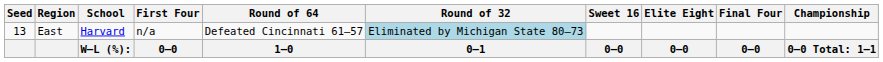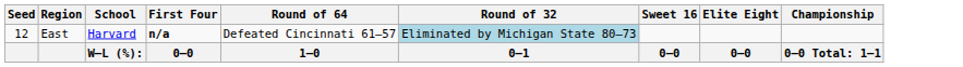 <table class="sortable wikitable" style="white-space:nowrap; font-size:90%">
 <tr>
 <th>Seed</th>
 <th>Region</th>
 <th>School</th>
 <th>First Four</th>
 <th>Round of 64</th>
 <th>Round of 32</th>
 <th>Sweet 16</th>
 <th>Elite Eight</th>
-<th>Final Four</th>
 <th>Championship</th>
 </tr>
 <tr>
-<td align=center>13</td>
+<td align=center>12</td>
 <td>East</td>
 <td><a href='#'>Harvard</a></td>
-<td>n/a</td>
+<td><strong>n/a</strong></td>
 <td>Defeated Cincinnati 61–57</td>
 <td style="background: lightblue;">Eliminated by Michigan State 80–73</td>
-<td></td>
 <td></td>
 <td></td>
 <td></td>
 </tr>
 <tr>
 <th></th>
 <th></th>
 <th>W–L (%):</th>
 <th>0–0 </th>
 <th>1–0 </th>
 <th>0–1 </th>
 <th>0–0 </th>
 <th>0–0 </th>
-<th>0–0 </th>
 <th>0–0 Total: 1–1 </th>
 </tr>
 </table>
